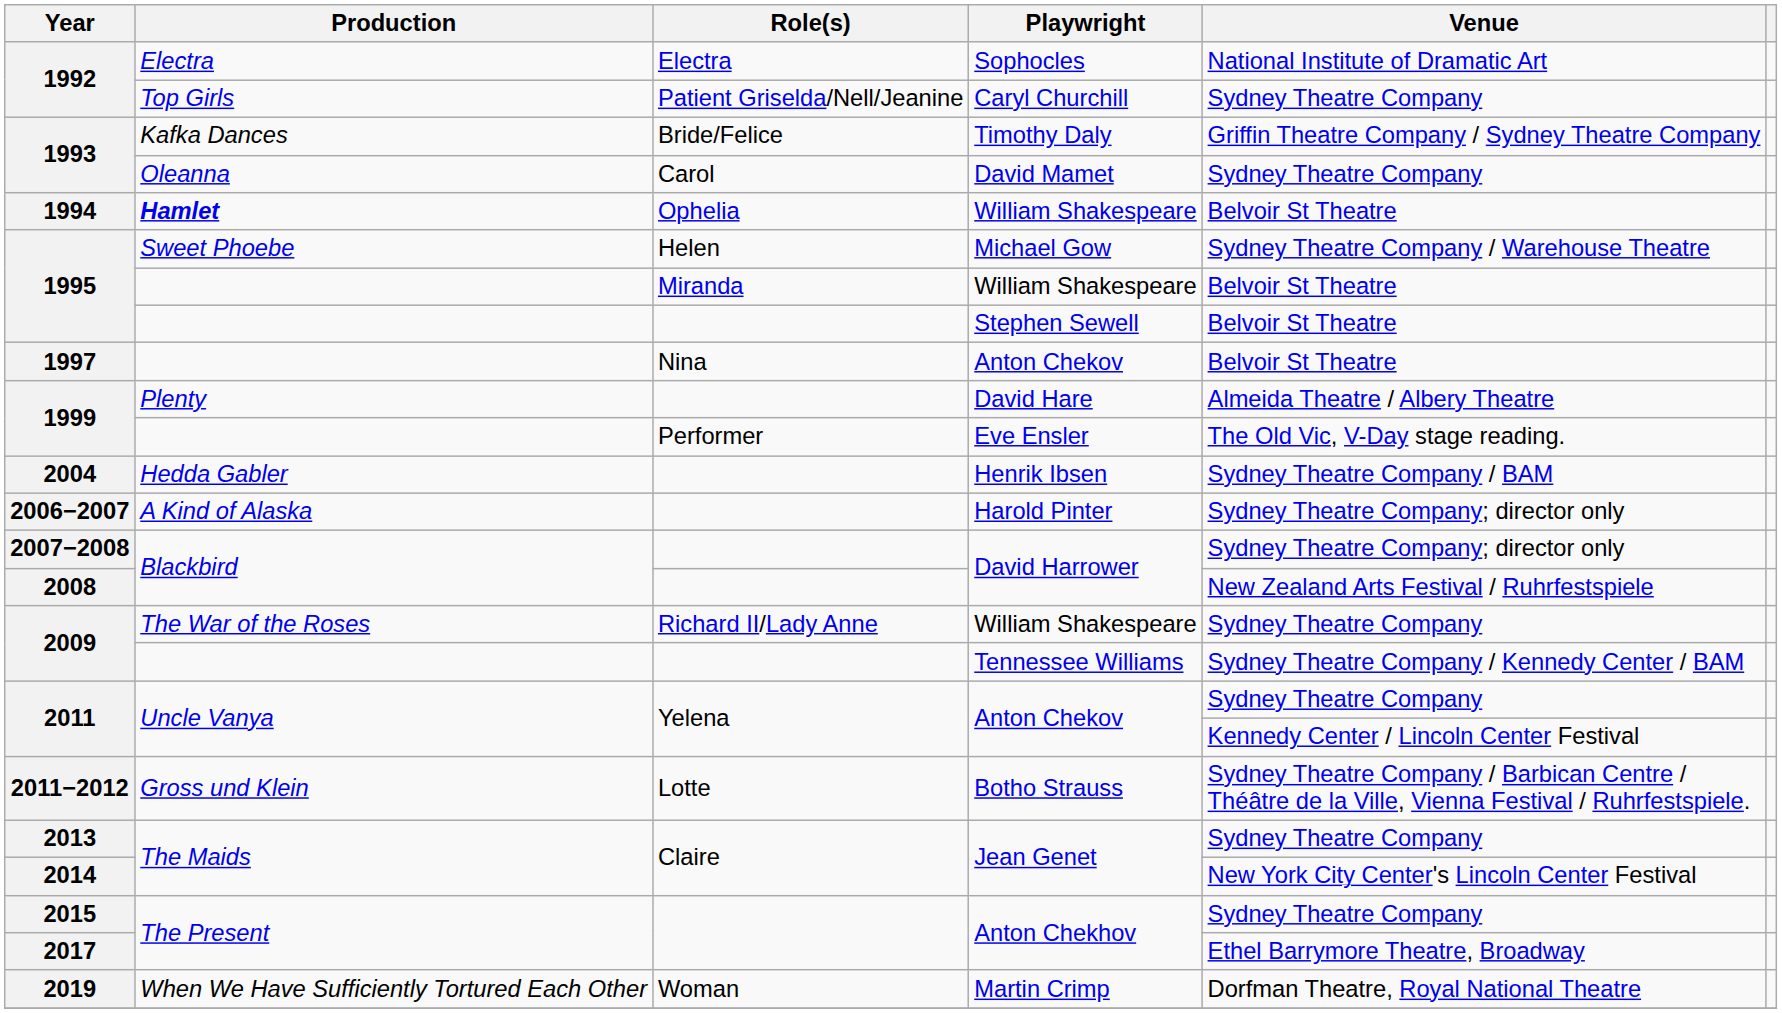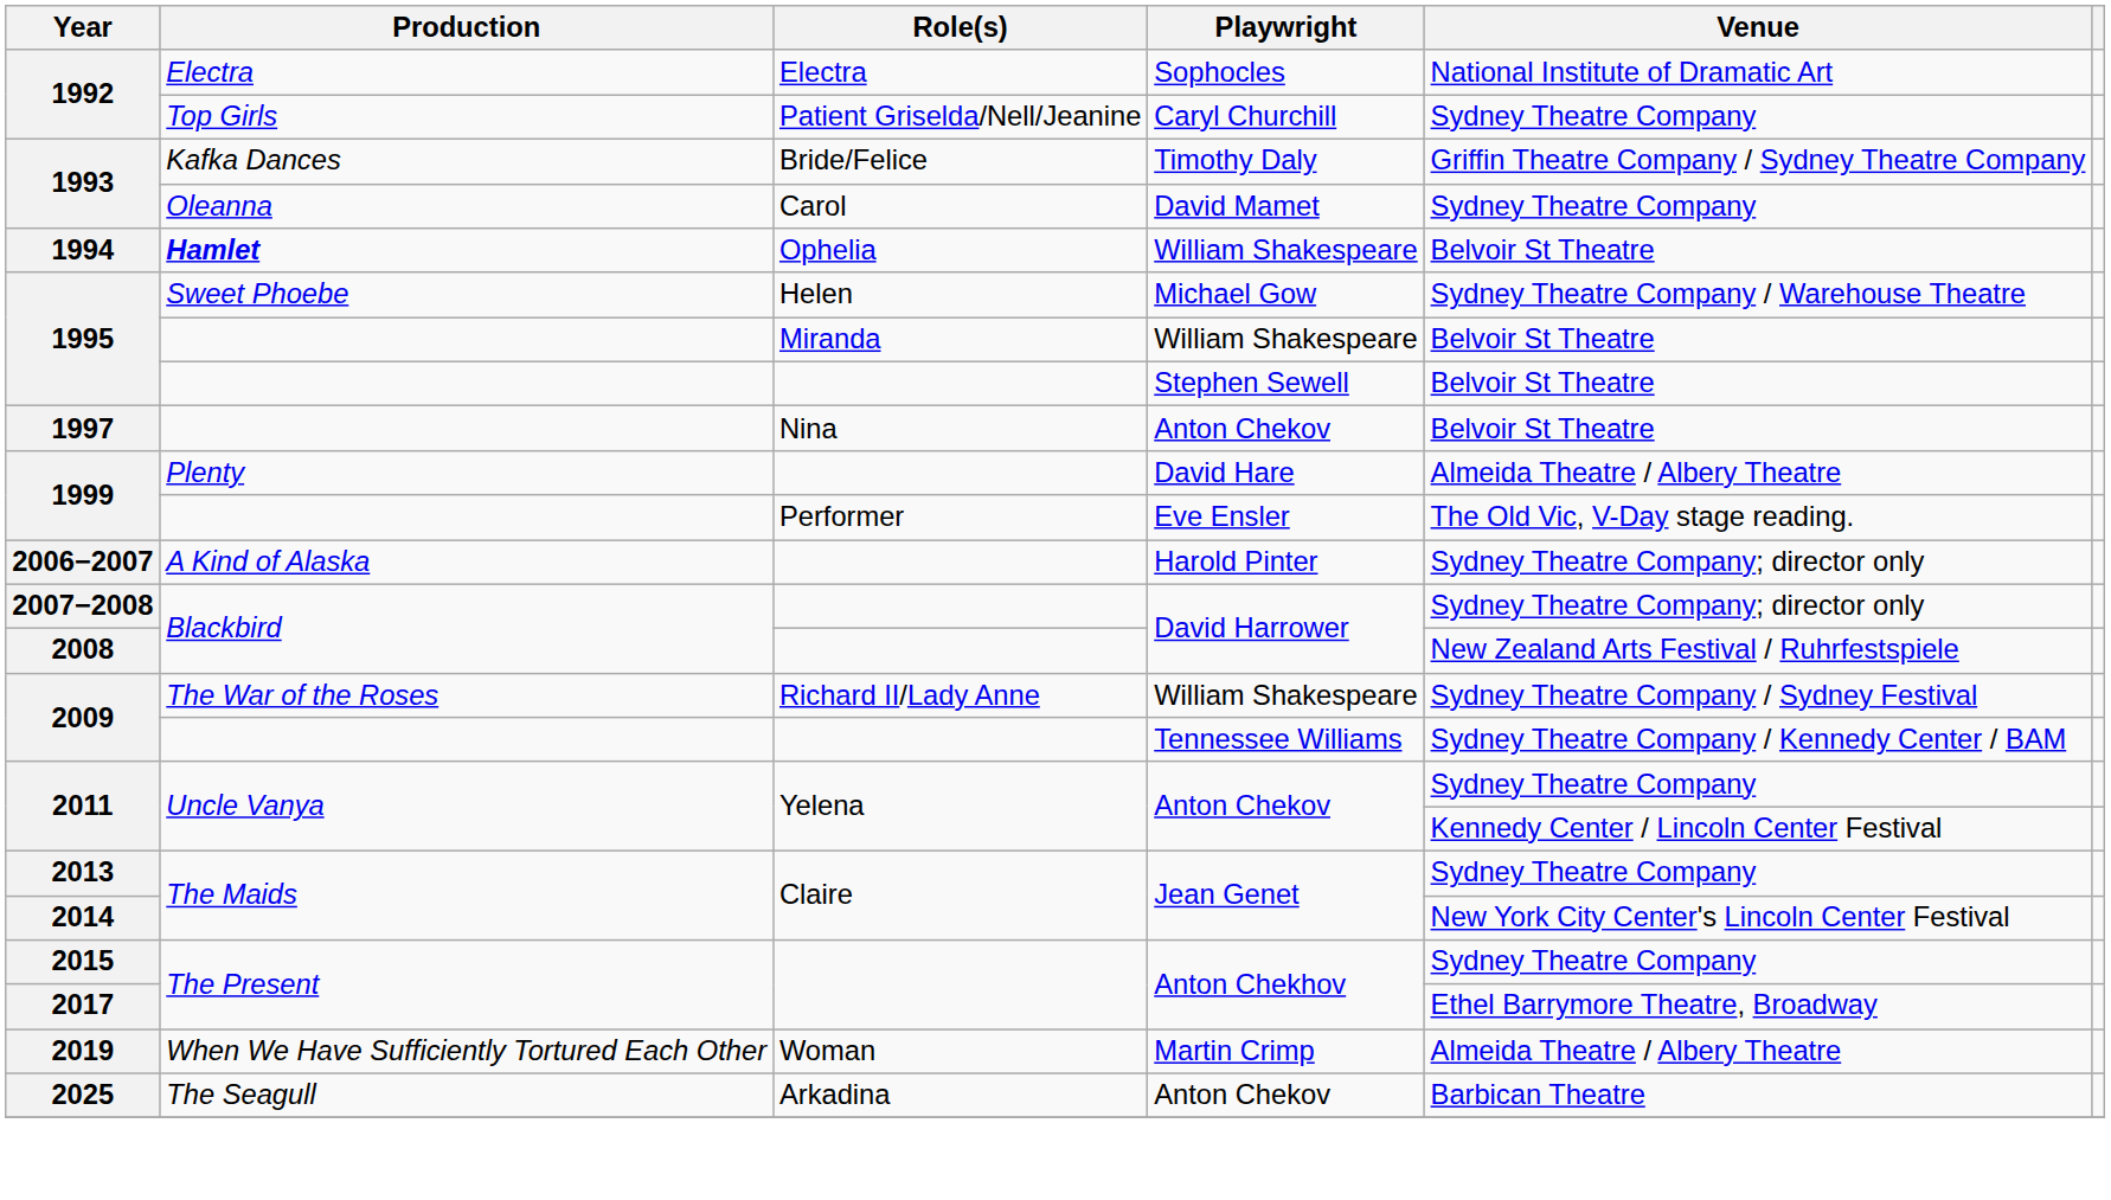 <table class="wikitable plainrowheaders sortable">
 <tr>
 <th scope="col">Year</th>
 <th scope="col">Production</th>
 <th scope="col">Role(s)</th>
 <th scope="col">Playwright</th>
 <th scope="col">Venue</th>
 <th scope="col" class="unsortable"></th>
 </tr>
 <tr>
 <th rowspan="2" scope=row>1992</th>
 <td><em><a href='#'>Electra</a></em></td>
 <td><a href='#'>Electra</a></td>
 <td><a href='#'>Sophocles</a></td>
 <td><a href='#'>National Institute of Dramatic Art</a></td>
 <td style="text-align: center;"></td>
 </tr>
 <tr>
 <td><em><a href='#'>Top Girls</a></em></td>
 <td><a href='#'>Patient Griselda</a>/Nell/Jeanine</td>
 <td><a href='#'>Caryl Churchill</a></td>
 <td><a href='#'>Sydney Theatre Company</a></td>
 <td style="text-align: center;"></td>
 </tr>
 <tr>
 <th rowspan="2" scope=row>1993</th>
 <td><em>Kafka Dances</em></td>
 <td>Bride/Felice</td>
 <td><a href='#'>Timothy Daly</a></td>
 <td><a href='#'>Griffin Theatre Company</a> / <a href='#'>Sydney Theatre Company</a></td>
 <td style="text-align: center;"></td>
 </tr>
 <tr>
 <td><em><a href='#'>Oleanna</a></em></td>
 <td>Carol</td>
 <td><a href='#'>David Mamet</a></td>
 <td><a href='#'>Sydney Theatre Company</a></td>
 <td style="text-align: center;"></td>
 </tr>
 <tr>
 <th scope=row>1994</th>
 <td><strong><em><a href='#'>Hamlet</a></em></strong></td>
 <td><a href='#'>Ophelia</a></td>
 <td><a href='#'>William Shakespeare</a></td>
 <td><a href='#'>Belvoir St Theatre</a></td>
 <td style="text-align: center;"></td>
 </tr>
 <tr>
 <th rowspan="3" scope=row>1995</th>
 <td><em><a href='#'>Sweet Phoebe</a></em></td>
 <td>Helen</td>
 <td><a href='#'>Michael Gow</a></td>
 <td><a href='#'>Sydney Theatre Company</a> / <a href='#'>Warehouse Theatre</a></td>
 <td style="text-align: center;"></td>
 </tr>
 <tr>
 <td><em></em></td>
 <td><a href='#'>Miranda</a></td>
 <td>William Shakespeare</td>
 <td><a href='#'>Belvoir St Theatre</a></td>
 <td style="text-align: center;"></td>
 </tr>
 <tr>
 <td><em></em></td>
 <td></td>
 <td><a href='#'>Stephen Sewell</a></td>
 <td><a href='#'>Belvoir St Theatre</a></td>
 <td style="text-align: center;"></td>
 </tr>
 <tr>
 <th scope=row>1997</th>
 <td><em></em></td>
 <td>Nina</td>
 <td><a href='#'>Anton Chekov</a></td>
 <td><a href='#'>Belvoir St Theatre</a></td>
 <td style="text-align: center;"></td>
 </tr>
 <tr>
 <th rowspan="2" scope=row>1999</th>
 <td><em><a href='#'>Plenty</a></em></td>
 <td></td>
 <td><a href='#'>David Hare</a></td>
 <td><a href='#'>Almeida Theatre</a> / <a href='#'>Albery Theatre</a></td>
 <td style="text-align: center;"></td>
 </tr>
 <tr>
 <td><em></em></td>
 <td>Performer</td>
 <td><a href='#'>Eve Ensler</a></td>
 <td><a href='#'>The Old Vic</a>, <a href='#'>V-Day</a> stage reading.</td>
 <td style="text-align: center;"></td>
 </tr>
 <tr>
-<th scope=row>2004</th>
-<td><em><a href='#'>Hedda Gabler</a></em></td>
-<td></td>
-<td><a href='#'>Henrik Ibsen</a></td>
-<td><a href='#'>Sydney Theatre Company</a> / <a href='#'>BAM</a></td>
-<td style="text-align: center;"></td>
-</tr>
-<tr>
 <th scope=row>2006−2007</th>
 <td><em><a href='#'>A Kind of Alaska</a></em></td>
 <td></td>
 <td><a href='#'>Harold Pinter</a></td>
 <td><a href='#'>Sydney Theatre Company</a>; director only</td>
 <td style="text-align: center;"></td>
 </tr>
 <tr>
 <th scope=row>2007−2008</th>
 <td rowspan=2><em><a href='#'>Blackbird</a></em></td>
 <td></td>
 <td rowspan=2><a href='#'>David Harrower</a></td>
 <td><a href='#'>Sydney Theatre Company</a>; director only</td>
 <td style="text-align: center;"></td>
 </tr>
 <tr>
 <th scope=row>2008</th>
 <td></td>
 <td><a href='#'>New Zealand Arts Festival</a> / <a href='#'>Ruhrfestspiele</a></td>
 <td></td>
 </tr>
 <tr>
 <th rowspan="2" scope=row>2009</th>
 <td><a href='#'><em>The War of the Roses</em></a></td>
 <td><a href='#'>Richard II</a>/<a href='#'>Lady Anne</a></td>
 <td>William Shakespeare</td>
-<td><a href='#'>Sydney Theatre Company</a></td>
+<td><a href='#'>Sydney Theatre Company</a> / <a href='#'>Sydney Festival</a></td>
 <td style="text-align: center;"></td>
 </tr>
 <tr>
 <td><em></em></td>
 <td></td>
 <td><a href='#'>Tennessee Williams</a></td>
 <td><a href='#'>Sydney Theatre Company</a> / <a href='#'>Kennedy Center</a> / <a href='#'>BAM</a></td>
 <td style="text-align: center;"></td>
 </tr>
 <tr>
 <th rowspan="2" scope=row>2011</th>
 <td rowspan=2><em><a href='#'>Uncle Vanya</a></em></td>
 <td rowspan=2>Yelena</td>
 <td rowspan=2><a href='#'>Anton Chekov</a></td>
 <td><a href='#'>Sydney Theatre Company</a></td>
 <td style="text-align: center;"></td>
 </tr>
 <tr>
 <td><a href='#'>Kennedy Center</a> / <a href='#'>Lincoln Center</a> Festival</td>
-<td style="text-align: center;"></td>
-</tr>
-<tr>
-<th scope=row>2011−2012</th>
-<td><em><a href='#'>Gross und Klein</a></em></td>
-<td>Lotte</td>
-<td><a href='#'>Botho Strauss</a></td>
-<td><a href='#'>Sydney Theatre Company</a> / <a href='#'>Barbican Centre</a> / <br> <a href='#'>Théâtre de la Ville</a>, <a href='#'>Vienna Festival</a> / <a href='#'>Ruhrfestspiele</a>.</td>
 <td style="text-align: center;"></td>
 </tr>
 <tr>
 <th scope=row>2013</th>
 <td rowspan=2><em><a href='#'>The Maids</a></em></td>
 <td rowspan=2>Claire</td>
 <td rowspan=2><a href='#'>Jean Genet</a></td>
 <td><a href='#'>Sydney Theatre Company</a></td>
 <td style="text-align: center;"></td>
 </tr>
 <tr>
 <th scope=row>2014</th>
 <td><a href='#'>New York City Center</a>'s <a href='#'>Lincoln Center</a> Festival</td>
 <td style="text-align: center;"></td>
 </tr>
 <tr>
 <th scope=row>2015</th>
 <td rowspan=2><em><a href='#'>The Present</a></em></td>
 <td rowspan=2></td>
 <td rowspan=2><a href='#'>Anton Chekhov</a></td>
 <td><a href='#'>Sydney Theatre Company</a></td>
 <td style="text-align: center;"></td>
 </tr>
 <tr>
 <th scope=row>2017</th>
 <td><a href='#'>Ethel Barrymore Theatre</a>, <a href='#'>Broadway</a></td>
 <td style="text-align: center;"></td>
 </tr>
 <tr>
 <th scope=row>2019</th>
 <td><em>When We Have Sufficiently Tortured Each Other</em></td>
 <td>Woman</td>
 <td><a href='#'>Martin Crimp</a></td>
-<td>Dorfman Theatre, <a href='#'>Royal National Theatre</a></td>
+<td><a href='#'>Almeida Theatre</a> / <a href='#'>Albery Theatre</a></td>
+<td style="text-align: center;"></td>
+</tr>
+<tr>
+<th scope=row>2025</th>
+<td><em>The Seagull</em></td>
+<td>Arkadina</td>
+<td>Anton Chekov</td>
+<td><a href='#'>Barbican Theatre</a></td>
 <td style="text-align: center;"></td>
 </tr>
 <tr>
 </tr>
 </table>
